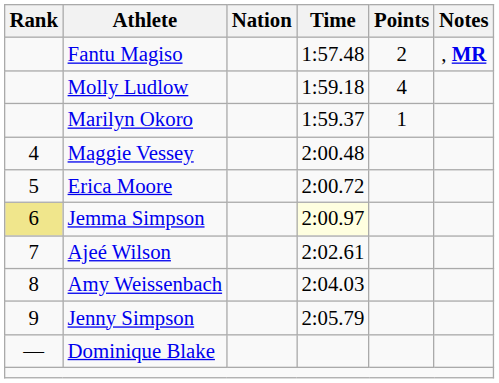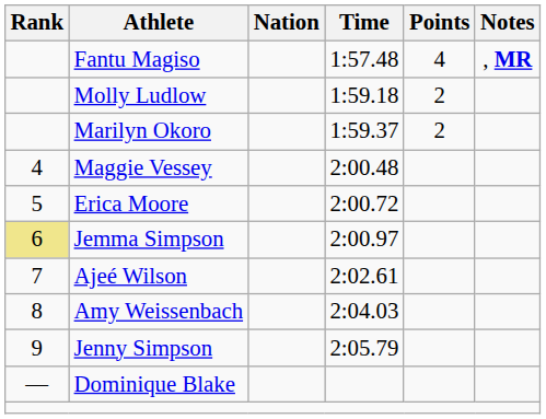 <table class="wikitable mw-datatable sortable" style="text-align:center;">
 <tr>
 <th>Rank</th>
 <th>Athlete</th>
 <th>Nation</th>
 <th>Time</th>
 <th>Points</th>
 <th>Notes</th>
 </tr>
 <tr>
 <td></td>
 <td align=left><a href='#'>Fantu Magiso</a></td>
 <td align=left></td>
 <td>1:57.48</td>
-<td>2</td>
+<td>4</td>
 <td><strong></strong>, <strong><a href='#'>MR</a></strong></td>
 </tr>
 <tr>
 <td></td>
 <td align=left><a href='#'>Molly Ludlow</a></td>
 <td align=left></td>
 <td>1:59.18</td>
-<td>4</td>
+<td>2</td>
 <td></td>
 </tr>
 <tr>
 <td></td>
 <td align=left><a href='#'>Marilyn Okoro</a></td>
 <td align=left></td>
 <td>1:59.37</td>
-<td>1</td>
+<td>2</td>
 <td></td>
 </tr>
 <tr>
 <td>4</td>
 <td align=left><a href='#'>Maggie Vessey</a></td>
 <td align=left></td>
 <td>2:00.48</td>
 <td></td>
 <td></td>
 </tr>
 <tr>
 <td>5</td>
 <td align=left><a href='#'>Erica Moore</a></td>
 <td align=left></td>
 <td>2:00.72</td>
 <td></td>
 <td></td>
 </tr>
 <tr>
 <td style="background: khaki;">6</td>
 <td align=left><a href='#'>Jemma Simpson</a></td>
 <td align=left></td>
-<td style="background: lightyellow;">2:00.97</td>
+<td>2:00.97</td>
 <td></td>
 <td></td>
 </tr>
 <tr>
 <td>7</td>
 <td align=left><a href='#'>Ajeé Wilson</a></td>
 <td align=left></td>
 <td>2:02.61</td>
 <td></td>
 <td></td>
 </tr>
 <tr>
 <td>8</td>
 <td align=left><a href='#'>Amy Weissenbach</a></td>
 <td align=left></td>
 <td>2:04.03</td>
 <td></td>
 <td></td>
 </tr>
 <tr>
 <td>9</td>
 <td align=left><a href='#'>Jenny Simpson</a></td>
 <td align=left></td>
 <td>2:05.79</td>
 <td></td>
 <td></td>
 </tr>
 <tr>
 <td>—</td>
 <td align=left><a href='#'>Dominique Blake</a></td>
 <td align=left></td>
 <td></td>
 <td></td>
 <td></td>
 </tr>
 <tr class="sortbottom">
 <td colspan=6></td>
 </tr>
 </table>
